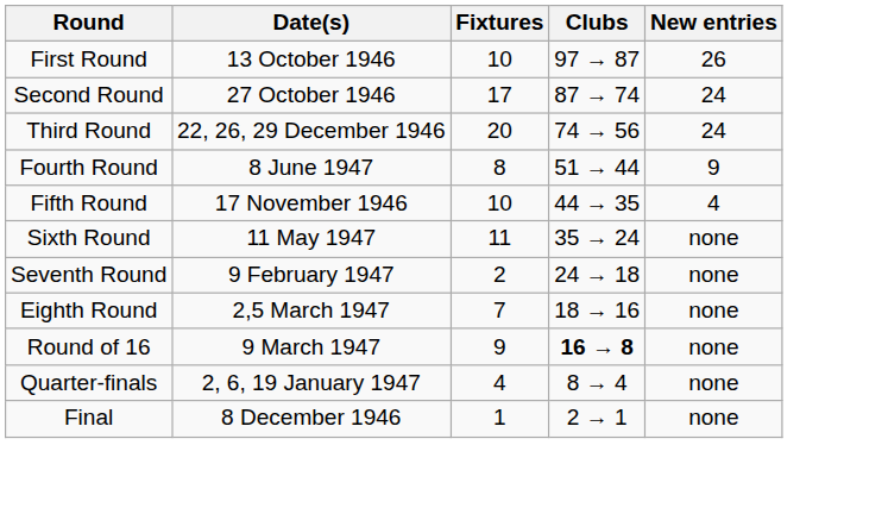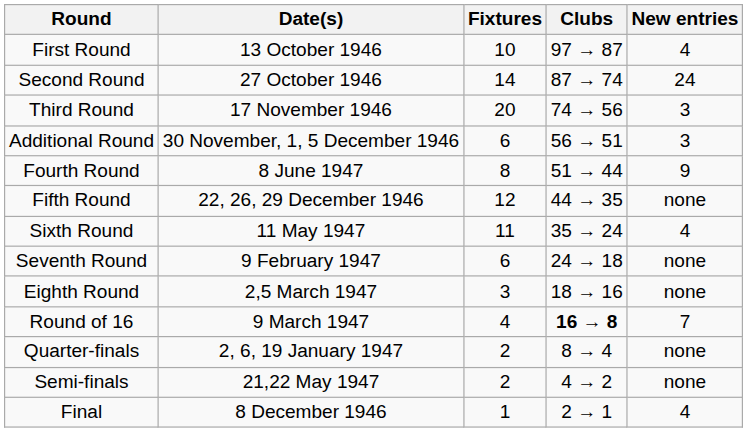 <table class="wikitable" style="text-align:center">
 <tr>
 <th>Round</th>
 <th>Date(s)</th>
 <th>Fixtures</th>
 <th>Clubs</th>
 <th>New entries</th>
 </tr>
 <tr>
 <td>First Round</td>
 <td>13 October 1946</td>
 <td>10</td>
 <td>97 → 87</td>
-<td>26</td>
+<td>4</td>
 </tr>
 <tr>
 <td>Second Round</td>
 <td>27 October 1946</td>
-<td>17</td>
+<td>14</td>
 <td>87 → 74</td>
 <td>24</td>
 </tr>
 <tr>
 <td>Third Round</td>
-<td>22, 26, 29 December 1946</td>
+<td>17 November 1946</td>
 <td>20</td>
 <td>74 → 56</td>
-<td>24</td>
+<td>3</td>
+</tr>
+<tr>
+<td>Additional Round</td>
+<td>30 November, 1, 5 December 1946</td>
+<td>6</td>
+<td>56 → 51</td>
+<td>3</td>
 </tr>
 <tr>
 <td>Fourth Round</td>
 <td>8 June 1947</td>
 <td>8</td>
 <td>51 → 44</td>
 <td>9</td>
 </tr>
 <tr>
 <td>Fifth Round</td>
-<td>17 November 1946</td>
-<td>10</td>
+<td>22, 26, 29 December 1946</td>
+<td>12</td>
 <td>44 → 35</td>
-<td>4</td>
+<td>none</td>
 </tr>
 <tr>
 <td>Sixth Round</td>
 <td>11 May 1947</td>
 <td>11</td>
 <td>35 → 24</td>
-<td>none</td>
+<td>4</td>
 </tr>
 <tr>
 <td>Seventh Round</td>
 <td>9 February 1947</td>
-<td>2</td>
+<td>6</td>
 <td>24 → 18</td>
 <td>none</td>
 </tr>
 <tr>
 <td>Eighth Round</td>
 <td>2,5 March 1947</td>
-<td>7</td>
+<td>3</td>
 <td>18 → 16</td>
 <td>none</td>
 </tr>
 <tr>
 <td>Round of 16</td>
 <td>9 March 1947</td>
-<td>9</td>
+<td>4</td>
 <td><strong>16 → 8</strong></td>
-<td>none</td>
+<td>7</td>
 </tr>
 <tr>
 <td>Quarter-finals</td>
 <td>2, 6, 19 January 1947</td>
-<td>4</td>
+<td>2</td>
 <td>8 → 4</td>
+<td>none</td>
+</tr>
+<tr>
+<td>Semi-finals</td>
+<td>21,22 May 1947</td>
+<td>2</td>
+<td>4 → 2</td>
 <td>none</td>
 </tr>
 <tr>
 <td>Final</td>
 <td>8 December 1946</td>
 <td>1</td>
 <td>2 → 1</td>
-<td>none</td>
+<td>4</td>
 </tr>
 </table>
